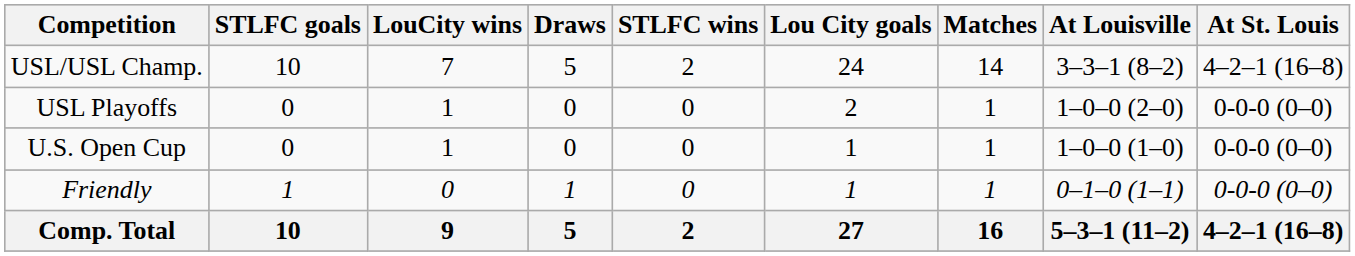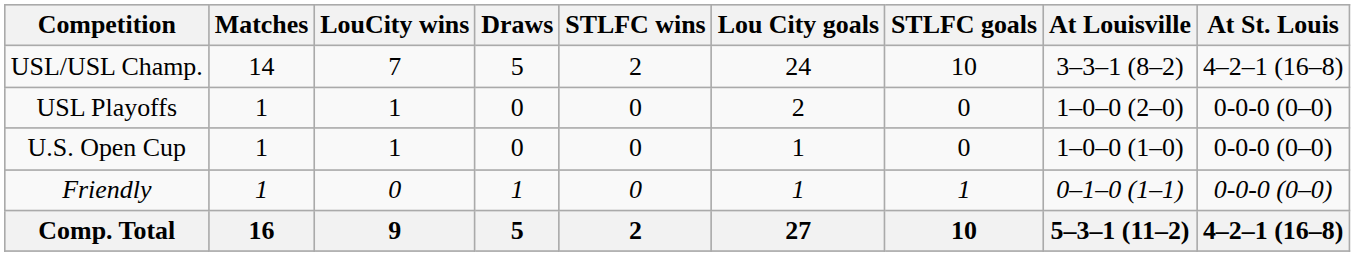 <table class="wikitable" style="text-align:center">
 <tr>
 <th>Competition</th>
-<th>STLFC goals</th>
+<th>Matches</th>
 <th>LouCity wins</th>
 <th>Draws</th>
 <th>STLFC wins</th>
 <th>Lou City goals</th>
-<th>Matches</th>
+<th>STLFC goals</th>
 <th>At Louisville</th>
 <th>At St. Louis</th>
 </tr>
 <tr>
 <td>USL/USL Champ.</td>
-<td>10</td>
+<td>14</td>
 <td>7</td>
 <td>5</td>
 <td>2</td>
 <td>24</td>
-<td>14</td>
+<td>10</td>
 <td>3–3–1 (8–2)</td>
 <td>4–2–1 (16–8)</td>
 </tr>
 <tr>
 <td>USL Playoffs</td>
-<td>0</td>
+<td>1</td>
 <td>1</td>
 <td>0</td>
 <td>0</td>
 <td>2</td>
-<td>1</td>
+<td>0</td>
 <td>1–0–0 (2–0)</td>
 <td>0-0-0 (0–0)</td>
 </tr>
 <tr>
 <td>U.S. Open Cup</td>
-<td>0</td>
+<td>1</td>
 <td>1</td>
 <td>0</td>
 <td>0</td>
 <td>1</td>
-<td>1</td>
+<td>0</td>
 <td>1–0–0 (1–0)</td>
 <td>0-0-0 (0–0)</td>
 </tr>
 <tr>
 <td><em>Friendly</em></td>
 <td><em>1</em></td>
 <td><em>0</em></td>
 <td><em>1</em></td>
 <td><em>0</em></td>
 <td><em>1</em></td>
 <td><em>1</em></td>
 <td><em>0–1–0 (1–1)</em></td>
 <td><em>0-0-0 (0–0)</em></td>
 </tr>
 <tr>
 <th>Comp. Total</th>
-<th>10</th>
+<th>16</th>
 <th>9</th>
 <th>5</th>
 <th>2</th>
 <th>27</th>
-<th>16</th>
+<th>10</th>
 <th>5–3–1 (11–2)</th>
 <th>4–2–1 (16–8)</th>
 </tr>
 </table>
